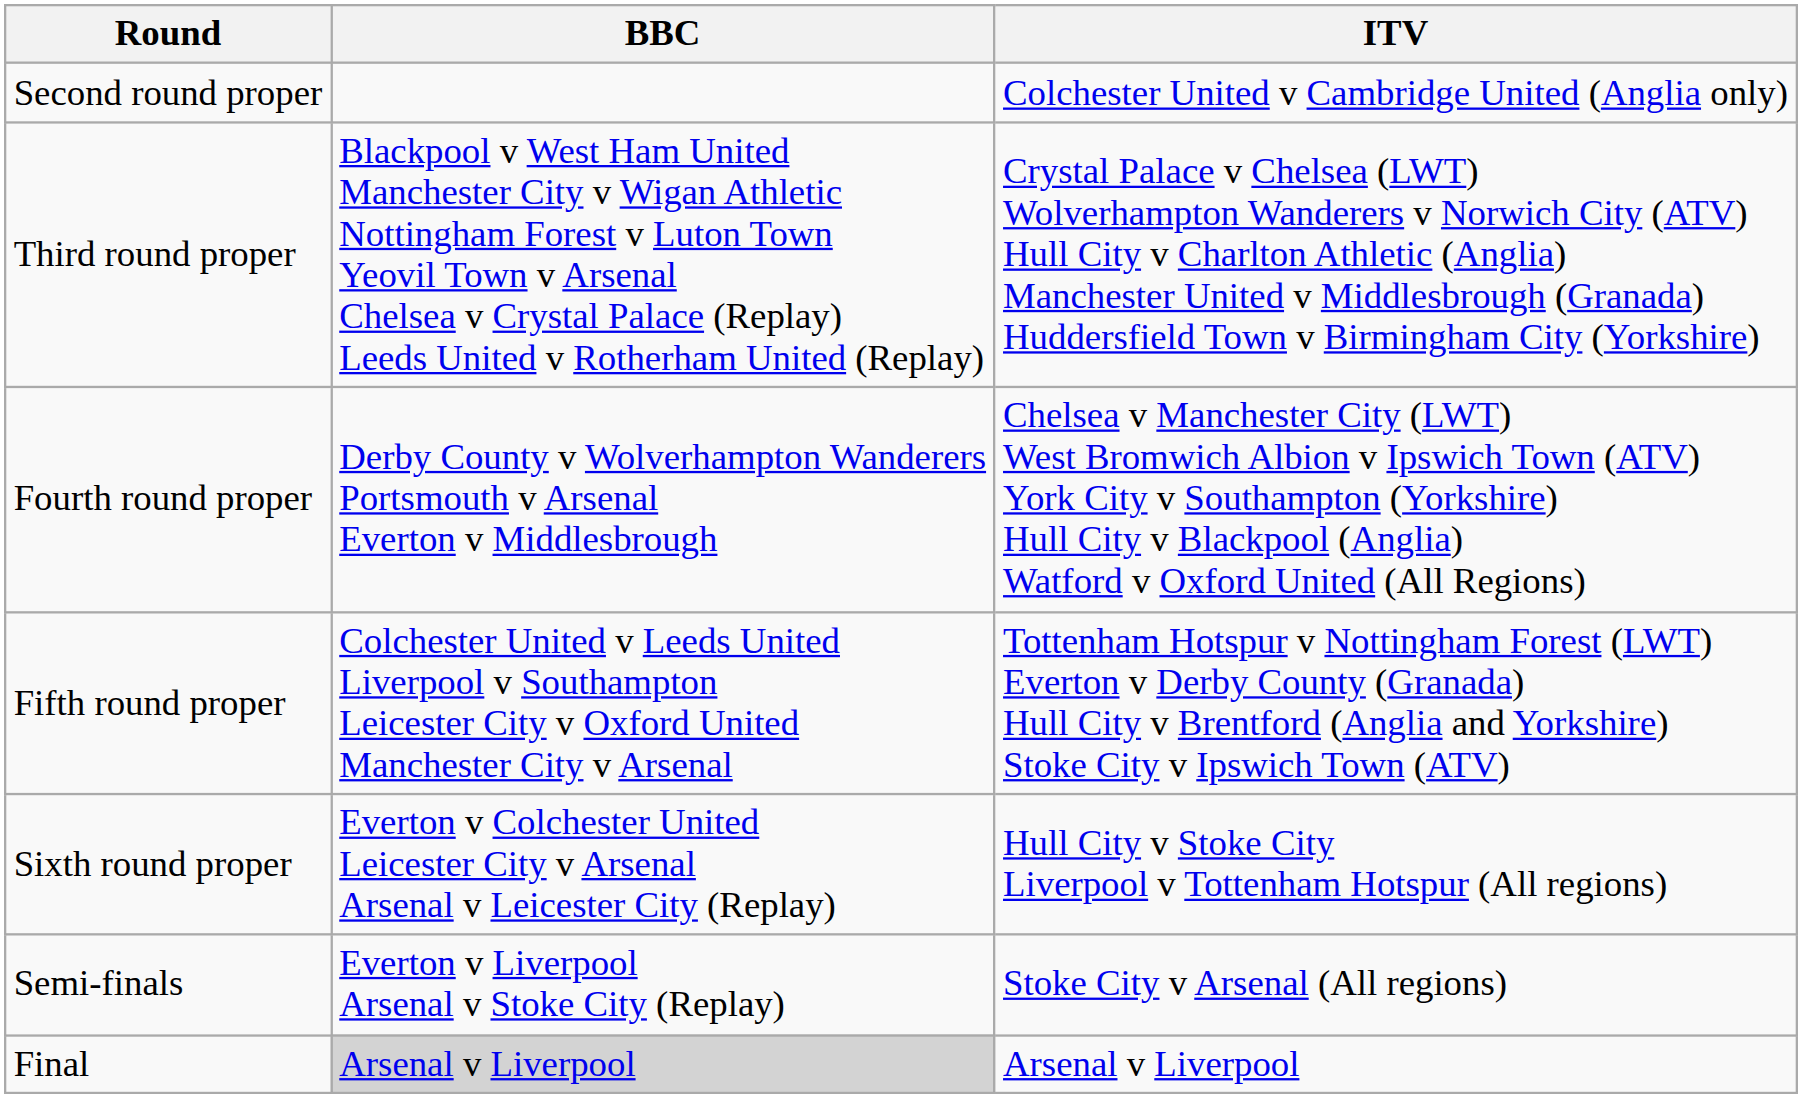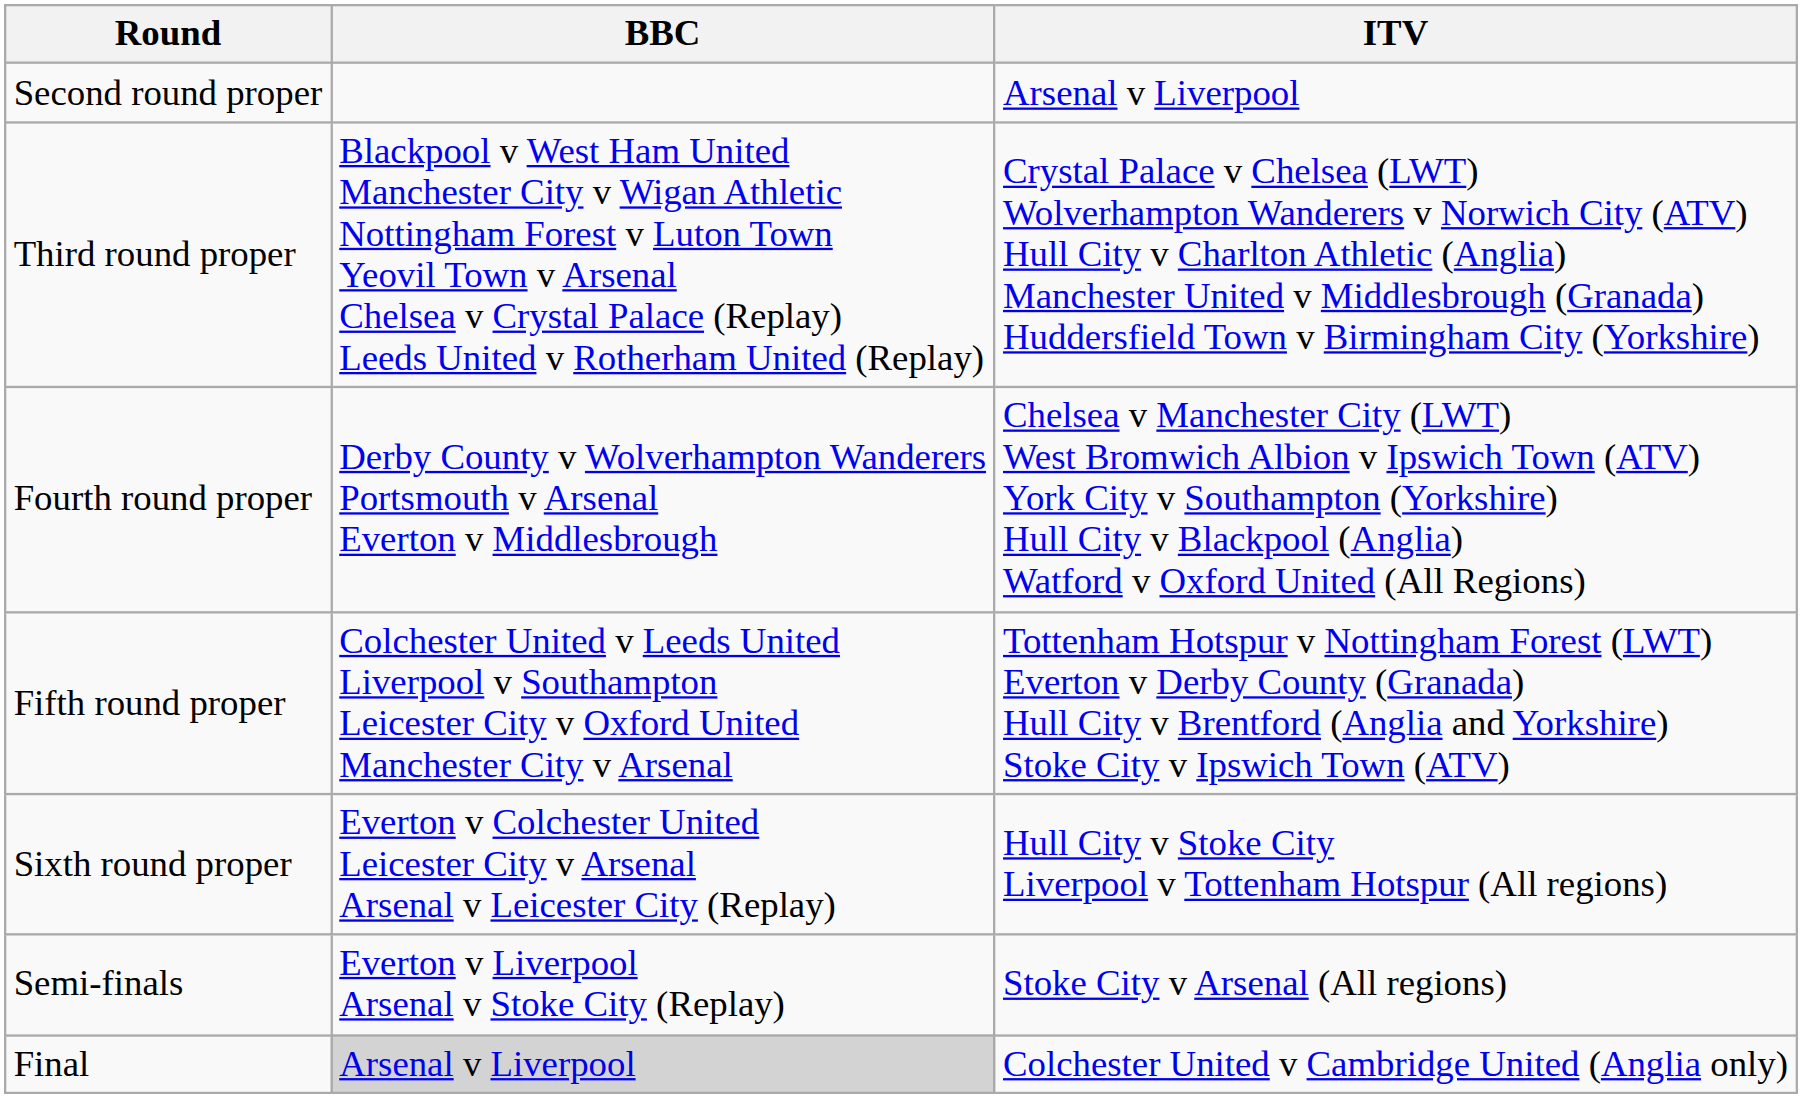 <table class="wikitable">
 <tr>
 <th><strong>Round</strong></th>
 <th><strong>BBC</strong></th>
 <th><strong>ITV</strong></th>
 </tr>
 <tr>
 <td>Second round proper</td>
 <td></td>
-<td><a href='#'>Colchester United</a> v <a href='#'>Cambridge United</a> (<a href='#'>Anglia</a> only)</td>
+<td><a href='#'>Arsenal</a> v <a href='#'>Liverpool</a></td>
 </tr>
 <tr>
 <td>Third round proper</td>
 <td><a href='#'>Blackpool</a> v <a href='#'>West Ham United</a> <br> <a href='#'>Manchester City</a> v <a href='#'>Wigan Athletic</a> <br> <a href='#'>Nottingham Forest</a> v <a href='#'>Luton Town</a> <br> <a href='#'>Yeovil Town</a> v <a href='#'>Arsenal</a> <br> <a href='#'>Chelsea</a> v <a href='#'>Crystal Palace</a> (Replay) <br> <a href='#'>Leeds United</a> v <a href='#'>Rotherham United</a> (Replay)</td>
 <td><a href='#'>Crystal Palace</a> v <a href='#'>Chelsea</a> (<a href='#'>LWT</a>) <br> <a href='#'>Wolverhampton Wanderers</a> v <a href='#'>Norwich City</a> (<a href='#'>ATV</a>) <br> <a href='#'>Hull City</a> v <a href='#'>Charlton Athletic</a> (<a href='#'>Anglia</a>) <br> <a href='#'>Manchester United</a> v <a href='#'>Middlesbrough</a> (<a href='#'>Granada</a>) <br> <a href='#'>Huddersfield Town</a> v <a href='#'>Birmingham City</a> (<a href='#'>Yorkshire</a>)</td>
 </tr>
 <tr>
 <td>Fourth round proper</td>
 <td><a href='#'>Derby County</a> v <a href='#'>Wolverhampton Wanderers</a> <br> <a href='#'>Portsmouth</a> v <a href='#'>Arsenal</a> <br> <a href='#'>Everton</a> v <a href='#'>Middlesbrough</a></td>
 <td><a href='#'>Chelsea</a> v <a href='#'>Manchester City</a> (<a href='#'>LWT</a>) <br> <a href='#'>West Bromwich Albion</a> v <a href='#'>Ipswich Town</a> (<a href='#'>ATV</a>) <br> <a href='#'>York City</a> v <a href='#'>Southampton</a> (<a href='#'>Yorkshire</a>) <br>  <a href='#'>Hull City</a> v <a href='#'>Blackpool</a> (<a href='#'>Anglia</a>) <br> <a href='#'>Watford</a> v <a href='#'>Oxford United</a> (All Regions)</td>
 </tr>
 <tr>
 <td>Fifth round proper</td>
 <td><a href='#'>Colchester United</a> v <a href='#'>Leeds United</a> <br> <a href='#'>Liverpool</a> v <a href='#'>Southampton</a> <br>  <a href='#'>Leicester City</a> v <a href='#'>Oxford United</a> <br> <a href='#'>Manchester City</a> v <a href='#'>Arsenal</a></td>
 <td><a href='#'>Tottenham Hotspur</a> v <a href='#'>Nottingham Forest</a> (<a href='#'>LWT</a>) <br> <a href='#'>Everton</a> v <a href='#'>Derby County</a> (<a href='#'>Granada</a>) <br> <a href='#'>Hull City</a> v <a href='#'>Brentford</a> (<a href='#'>Anglia</a> and <a href='#'>Yorkshire</a>) <br> <a href='#'>Stoke City</a> v <a href='#'>Ipswich Town</a> (<a href='#'>ATV</a>)</td>
 </tr>
 <tr>
 <td>Sixth round proper</td>
 <td><a href='#'>Everton</a> v <a href='#'>Colchester United</a> <br> <a href='#'>Leicester City</a> v <a href='#'>Arsenal</a> <br> <a href='#'>Arsenal</a> v <a href='#'>Leicester City</a> (Replay)</td>
 <td><a href='#'>Hull City</a> v <a href='#'>Stoke City</a> <br>  <a href='#'>Liverpool</a> v <a href='#'>Tottenham Hotspur</a> (All regions)</td>
 </tr>
 <tr>
 <td>Semi-finals</td>
 <td><a href='#'>Everton</a> v <a href='#'>Liverpool</a> <br> <a href='#'>Arsenal</a> v <a href='#'>Stoke City</a> (Replay)</td>
 <td><a href='#'>Stoke City</a> v <a href='#'>Arsenal</a> (All regions)</td>
 </tr>
 <tr>
 <td>Final</td>
 <td style="background: lightgrey;"><a href='#'>Arsenal</a> v <a href='#'>Liverpool</a></td>
-<td><a href='#'>Arsenal</a> v <a href='#'>Liverpool</a></td>
+<td><a href='#'>Colchester United</a> v <a href='#'>Cambridge United</a> (<a href='#'>Anglia</a> only)</td>
 </tr>
 <tr>
 </tr>
 </table>
